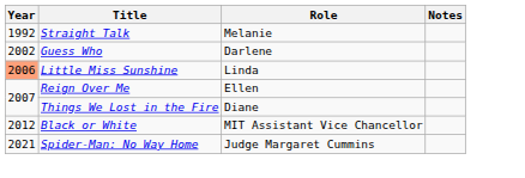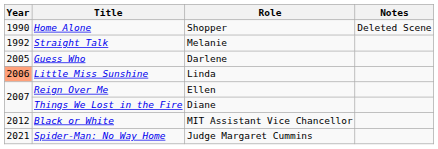 <table class="wikitable sortable">
 <tr>
 <th>Year</th>
 <th>Title</th>
 <th>Role</th>
 <th class="unsortable">Notes</th>
 </tr>
 <tr>
+<td>1990</td>
+<td><em><a href='#'>Home Alone</a></em></td>
+<td>Shopper</td>
+<td>Deleted Scene</td>
+</tr>
+<tr>
 <td>1992</td>
 <td><em><a href='#'>Straight Talk</a></em></td>
 <td>Melanie</td>
 <td></td>
 </tr>
 <tr>
-<td>2002</td>
+<td>2005</td>
 <td><em><a href='#'>Guess Who</a></em></td>
 <td>Darlene</td>
 <td></td>
 </tr>
 <tr>
 <td style="background: lightsalmon;">2006</td>
 <td><em><a href='#'>Little Miss Sunshine</a></em></td>
 <td>Linda</td>
 <td></td>
 </tr>
 <tr>
 <td rowspan=2>2007</td>
 <td><em><a href='#'>Reign Over Me</a></em></td>
 <td>Ellen</td>
 <td></td>
 </tr>
 <tr>
 <td><em><a href='#'>Things We Lost in the Fire</a></em></td>
 <td>Diane</td>
 <td></td>
 </tr>
 <tr>
 <td>2012</td>
 <td><em><a href='#'>Black or White</a></em></td>
 <td>MIT Assistant Vice Chancellor</td>
 <td></td>
 </tr>
 <tr>
 <td>2021</td>
 <td><em><a href='#'>Spider-Man: No Way Home</a></em></td>
 <td>Judge Margaret Cummins</td>
 <td></td>
 </tr>
 </table>
